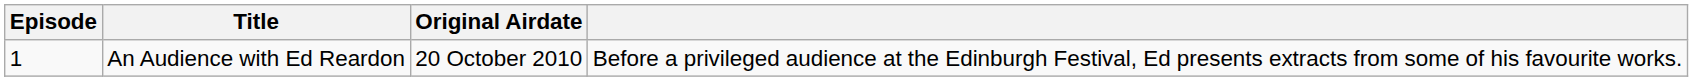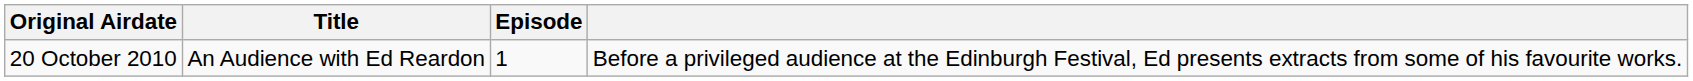 <table class="wikitable">
 <tr>
+<th>Original Airdate</th>
+<th>Title</th>
 <th>Episode</th>
-<th>Title</th>
-<th>Original Airdate</th>
 <th></th>
 </tr>
 <tr --->
+<td>20 October 2010</td>
+<td>An Audience with Ed Reardon</td>
 <td>1</td>
-<td>An Audience with Ed Reardon</td>
-<td>20 October 2010</td>
 <td>Before a privileged audience at the Edinburgh Festival, Ed presents extracts from some of his favourite works.</td>
 </tr>
 </table>
